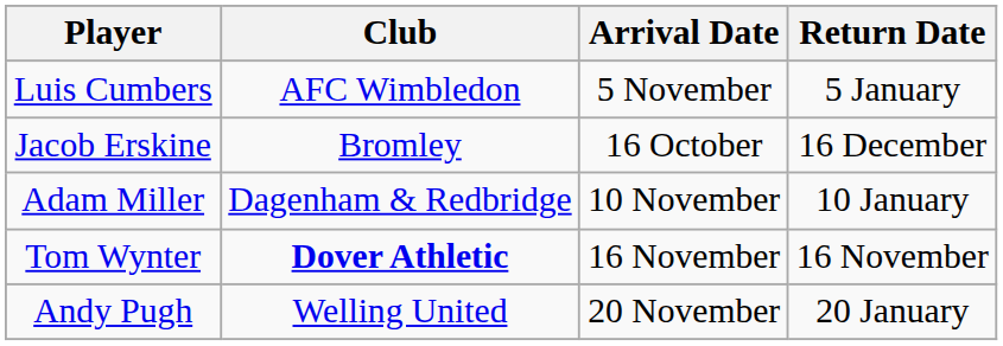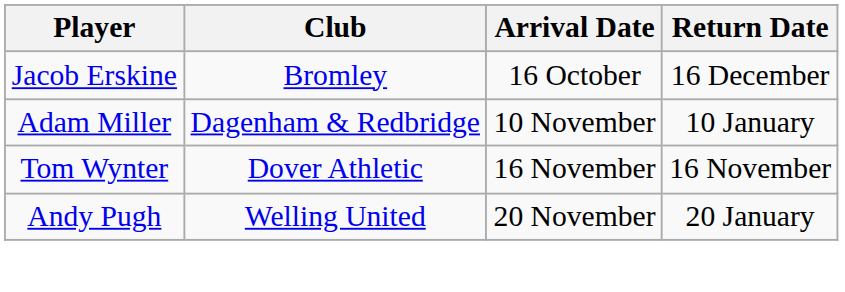 <table class="wikitable" style="text-align: center">
 <tr>
 <th>Player</th>
 <th>Club</th>
 <th>Arrival Date</th>
 <th>Return Date</th>
-</tr>
-<tr>
-<td><a href='#'>Luis Cumbers</a></td>
-<td><a href='#'>AFC Wimbledon</a></td>
-<td>5 November</td>
-<td>5 January</td>
 </tr>
 <tr>
 <td><a href='#'>Jacob Erskine</a></td>
 <td><a href='#'>Bromley</a></td>
 <td>16 October</td>
 <td>16 December</td>
 </tr>
 <tr>
 <td><a href='#'>Adam Miller</a></td>
 <td><a href='#'>Dagenham & Redbridge</a></td>
 <td>10 November</td>
 <td>10 January</td>
 </tr>
 <tr>
 <td><a href='#'>Tom Wynter</a></td>
-<td><strong><a href='#'>Dover Athletic</a></strong></td>
+<td><a href='#'>Dover Athletic</a></td>
 <td>16 November</td>
 <td>16 November</td>
 </tr>
 <tr>
 <td><a href='#'>Andy Pugh</a></td>
 <td><a href='#'>Welling United</a></td>
 <td>20 November</td>
 <td>20 January</td>
 </tr>
 </table>
